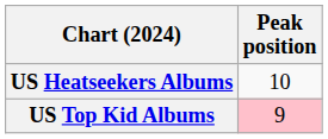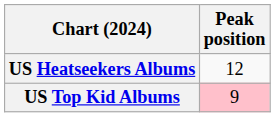 <table class="wikitable sortable plainrowheaders" style="text-align:center">
 <tr>
 <th scope="col">Chart (2024)</th>
 <th scope="col">Peak<br>position</th>
 </tr>
 <tr>
 <th scope="row">US <a href='#'>Heatseekers Albums</a></th>
-<td>10</td>
+<td>12</td>
 </tr>
 <tr>
 <th scope="row">US <a href='#'>Top Kid Albums</a></th>
 <td style="background: pink;">9</td>
 </tr>
 </table>
